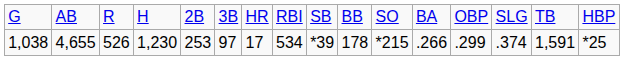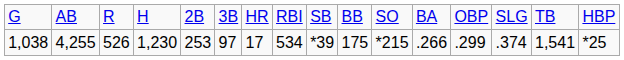 <table class="wikitable">
 <tr>
 <td><a href='#'>G</a></td>
 <td><a href='#'>AB</a></td>
 <td><a href='#'>R</a></td>
 <td><a href='#'>H</a></td>
 <td><a href='#'>2B</a></td>
 <td><a href='#'>3B</a></td>
 <td><a href='#'>HR</a></td>
 <td><a href='#'>RBI</a></td>
 <td><a href='#'>SB</a></td>
 <td><a href='#'>BB</a></td>
 <td><a href='#'>SO</a></td>
 <td><a href='#'>BA</a></td>
 <td><a href='#'>OBP</a></td>
 <td><a href='#'>SLG</a></td>
 <td><a href='#'>TB</a></td>
 <td><a href='#'>HBP</a></td>
 </tr>
 <tr>
 <td>1,038</td>
-<td>4,655</td>
+<td>4,255</td>
 <td>526</td>
 <td>1,230</td>
 <td>253</td>
 <td>97</td>
 <td>17</td>
 <td>534</td>
 <td>*39</td>
-<td>178</td>
+<td>175</td>
 <td>*215</td>
 <td>.266</td>
 <td>.299</td>
 <td>.374</td>
-<td>1,591</td>
+<td>1,541</td>
 <td>*25</td>
 </tr>
 </table>
